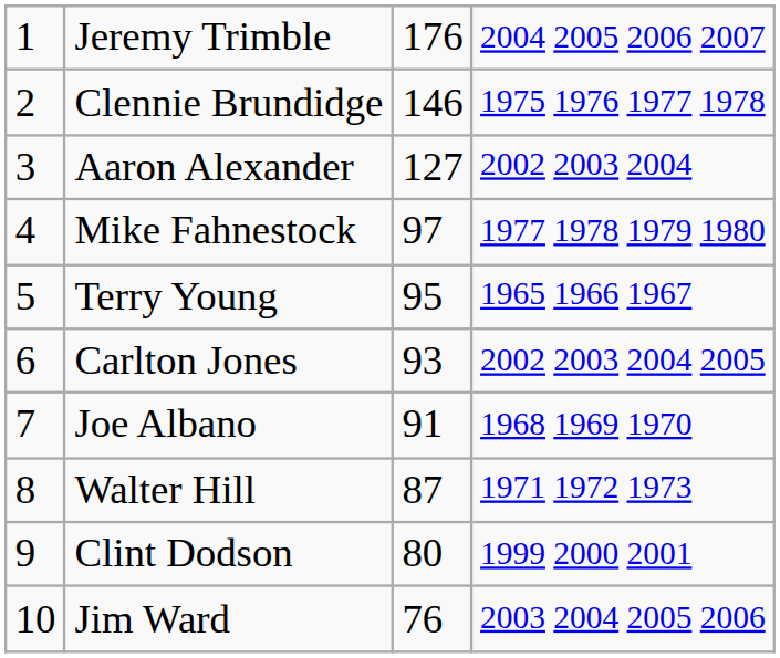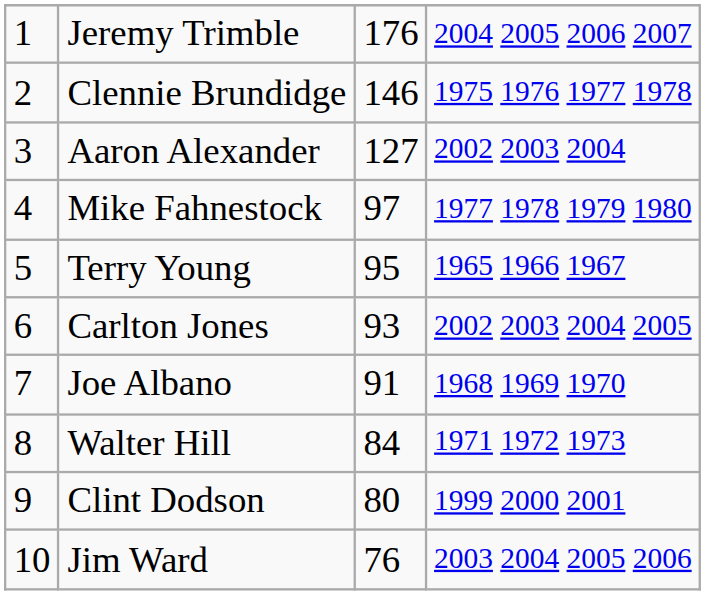 <table class="wikitable">
 <tr>
 </tr>
 <tr>
 <td>1</td>
 <td>Jeremy Trimble</td>
 <td>176</td>
 <td style="font-size:80%;"><a href='#'>2004</a> <a href='#'>2005</a> <a href='#'>2006</a> <a href='#'>2007</a></td>
 </tr>
 <tr>
 <td>2</td>
 <td>Clennie Brundidge</td>
 <td>146</td>
 <td style="font-size:80%;"><a href='#'>1975</a> <a href='#'>1976</a> <a href='#'>1977</a> <a href='#'>1978</a></td>
 </tr>
 <tr>
 <td>3</td>
 <td>Aaron Alexander</td>
 <td>127</td>
 <td style="font-size:80%;"><a href='#'>2002</a> <a href='#'>2003</a> <a href='#'>2004</a></td>
 </tr>
 <tr>
 <td>4</td>
 <td>Mike Fahnestock</td>
 <td>97</td>
 <td style="font-size:80%;"><a href='#'>1977</a> <a href='#'>1978</a> <a href='#'>1979</a> <a href='#'>1980</a></td>
 </tr>
 <tr>
 <td>5</td>
 <td>Terry Young</td>
 <td>95</td>
 <td style="font-size:80%;"><a href='#'>1965</a> <a href='#'>1966</a> <a href='#'>1967</a></td>
 </tr>
 <tr>
 <td>6</td>
 <td>Carlton Jones</td>
 <td>93</td>
 <td style="font-size:80%;"><a href='#'>2002</a> <a href='#'>2003</a> <a href='#'>2004</a> <a href='#'>2005</a></td>
 </tr>
 <tr>
 <td>7</td>
 <td>Joe Albano</td>
 <td>91</td>
 <td style="font-size:80%;"><a href='#'>1968</a> <a href='#'>1969</a> <a href='#'>1970</a></td>
 </tr>
 <tr>
 <td>8</td>
 <td>Walter Hill</td>
-<td>87</td>
+<td>84</td>
 <td style="font-size:80%;"><a href='#'>1971</a> <a href='#'>1972</a> <a href='#'>1973</a></td>
 </tr>
 <tr>
 <td>9</td>
 <td>Clint Dodson</td>
 <td>80</td>
 <td style="font-size:80%;"><a href='#'>1999</a> <a href='#'>2000</a> <a href='#'>2001</a></td>
 </tr>
 <tr>
 <td>10</td>
 <td>Jim Ward</td>
 <td>76</td>
 <td style="font-size:80%;"><a href='#'>2003</a> <a href='#'>2004</a> <a href='#'>2005</a> <a href='#'>2006</a></td>
 </tr>
 </table>
